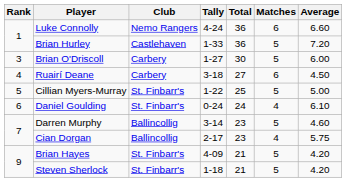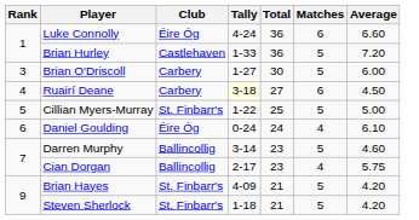 <table class="wikitable">
 <tr>
 <th>Rank</th>
 <th>Player</th>
 <th>Club</th>
 <th>Tally</th>
 <th>Total</th>
 <th>Matches</th>
 <th>Average</th>
 </tr>
 <tr>
 <td rowspan="2" style="text-align:center;">1</td>
 <td><a href='#'>Luke Connolly</a></td>
-<td><a href='#'>Nemo Rangers</a></td>
+<td><a href='#'>Éire Óg</a></td>
 <td align=center>4-24</td>
 <td align=center>36</td>
 <td align=center>6</td>
 <td align=center>6.60</td>
 </tr>
 <tr>
 <td><a href='#'>Brian Hurley</a></td>
 <td><a href='#'>Castlehaven</a></td>
 <td align=center>1-33</td>
 <td align=center>36</td>
 <td align=center>5</td>
 <td align=center>7.20</td>
 </tr>
 <tr>
 <td rowspan="1" style="text-align:center;">3</td>
 <td><a href='#'>Brian O'Driscoll</a></td>
 <td><a href='#'>Carbery</a></td>
 <td align=center>1-27</td>
 <td align=center>30</td>
 <td align=center>5</td>
 <td align=center>6.00</td>
 </tr>
 <tr>
 <td rowspan="1" style="text-align:center;">4</td>
 <td><a href='#'>Ruairí Deane</a></td>
 <td><a href='#'>Carbery</a></td>
-<td align=center>3-18</td>
+<td align=center style="background: lightyellow;">3-18</td>
 <td align=center>27</td>
 <td align=center>6</td>
 <td align=center>4.50</td>
 </tr>
 <tr>
 <td rowspan="1" style="text-align:center;">5</td>
 <td>Cillian Myers-Murray</td>
 <td><a href='#'>St. Finbarr's</a></td>
 <td align=center>1-22</td>
 <td align=center>25</td>
 <td align=center>5</td>
 <td align=center>5.00</td>
 </tr>
 <tr>
 <td rowspan="1" style="text-align:center;">6</td>
 <td><a href='#'>Daniel Goulding</a></td>
-<td><a href='#'>St. Finbarr's</a></td>
+<td><a href='#'>Éire Óg</a></td>
 <td align=center>0-24</td>
 <td align=center>24</td>
 <td align=center>4</td>
 <td align=center>6.10</td>
 </tr>
 <tr>
 <td rowspan="2" style="text-align:center;">7</td>
 <td>Darren Murphy</td>
 <td><a href='#'>Ballincollig</a></td>
 <td align=center>3-14</td>
 <td align=center>23</td>
 <td align=center>5</td>
 <td align=center>4.60</td>
 </tr>
 <tr>
 <td><a href='#'>Cian Dorgan</a></td>
 <td><a href='#'>Ballincollig</a></td>
 <td align=center>2-17</td>
 <td align=center>23</td>
 <td align=center>4</td>
 <td align=center>5.75</td>
 </tr>
 <tr>
 <td rowspan="2" style="text-align:center;">9</td>
 <td><a href='#'>Brian Hayes</a></td>
 <td><a href='#'>St. Finbarr's</a></td>
 <td align=center>4-09</td>
 <td align=center>21</td>
 <td align=center>5</td>
 <td align=center>4.20</td>
 </tr>
 <tr>
 <td><a href='#'>Steven Sherlock</a></td>
 <td><a href='#'>St. Finbarr's</a></td>
 <td align=center>1-18</td>
 <td align=center>21</td>
 <td align=center>5</td>
 <td align=center>4.20</td>
 </tr>
 </table>
